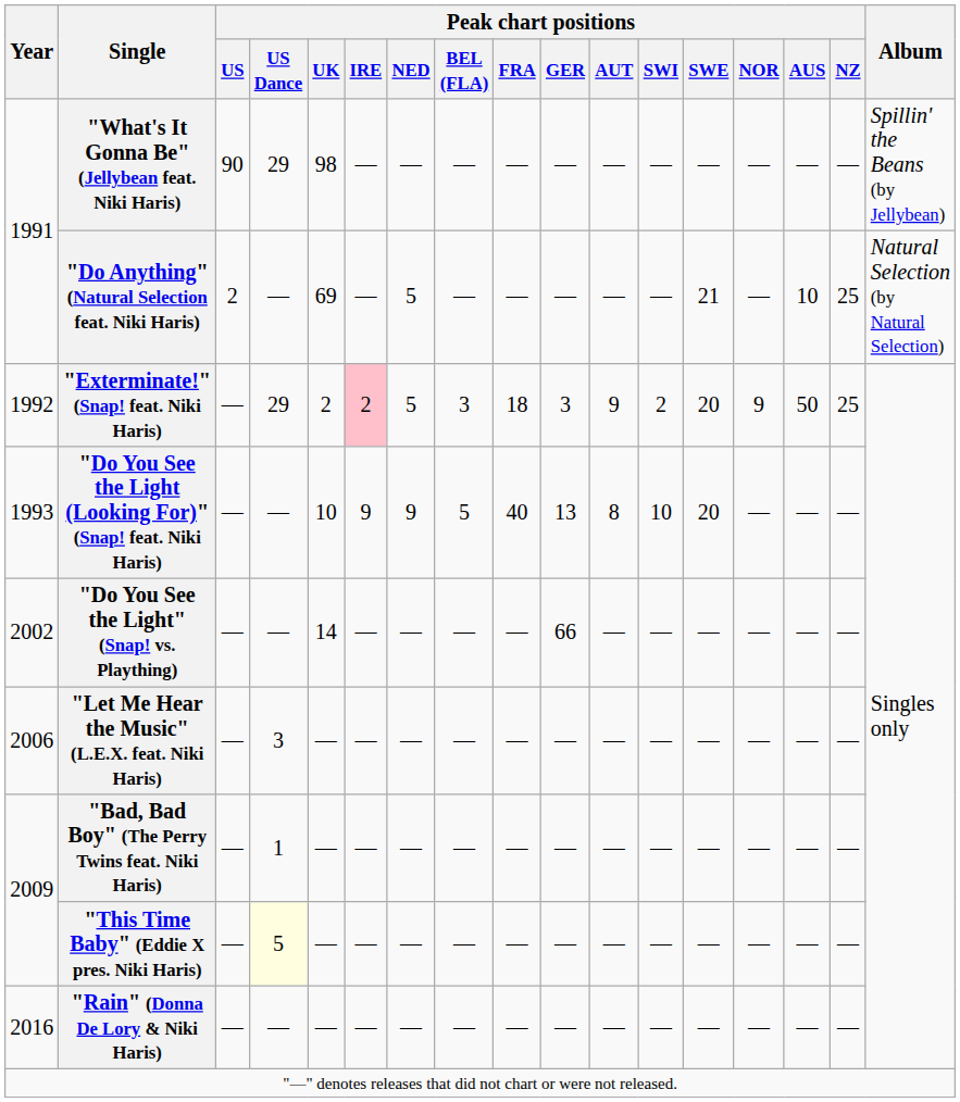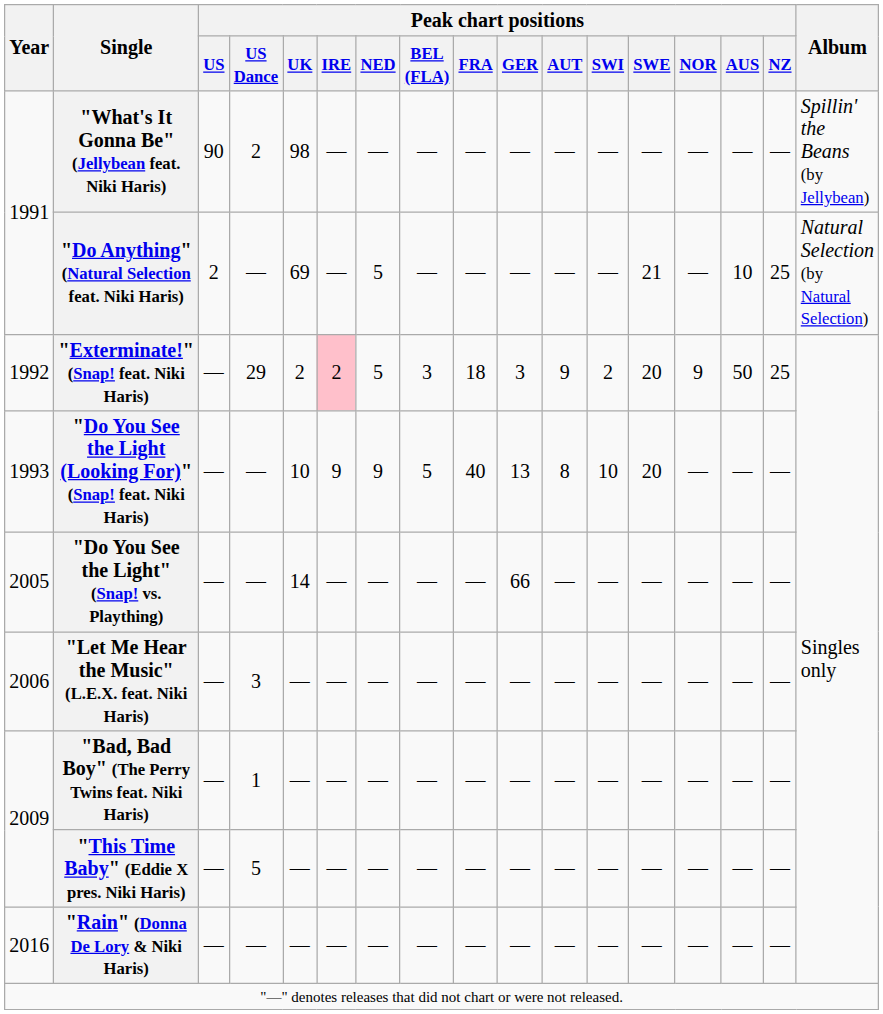 <table class="wikitable plainrowheaders" style="text-align:center;">
 <tr>
 <th rowspan="2">Year</th>
 <th rowspan="2">Single</th>
 <th colspan="14">Peak chart positions</th>
 <th rowspan="2">Album</th>
 </tr>
 <tr>
 <th width="35"><small><a href='#'>US</a></small></th>
 <th width="35"><small><a href='#'>US Dance</a></small></th>
 <th width="35"><small><a href='#'>UK</a></small></th>
 <th width="35"><small><a href='#'>IRE</a></small></th>
 <th width="35"><small><a href='#'>NED</a></small></th>
 <th width="35"><small><a href='#'>BEL<br>(FLA)</a></small></th>
 <th width="35"><small><a href='#'>FRA</a></small></th>
 <th width="35"><small><a href='#'>GER</a></small></th>
 <th width="35"><small><a href='#'>AUT</a></small></th>
 <th width="35"><small><a href='#'>SWI</a></small></th>
 <th width="35"><small><a href='#'>SWE</a></small></th>
 <th width="35"><small><a href='#'>NOR</a></small></th>
 <th width="35"><small><a href='#'>AUS</a></small></th>
 <th width="35"><small><a href='#'>NZ</a></small></th>
 </tr>
 <tr>
 <td rowspan="2">1991</td>
 <th scope="row">"What's It Gonna Be" <small>(<a href='#'>Jellybean</a> feat. Niki Haris)</small></th>
 <td>90</td>
-<td>29</td>
+<td>2</td>
 <td>98</td>
 <td>—</td>
 <td>—</td>
 <td>—</td>
 <td>—</td>
 <td>—</td>
 <td>—</td>
 <td>—</td>
 <td>—</td>
 <td>—</td>
 <td>—</td>
 <td>—</td>
 <td align="left" rowspan="1"><em>Spillin' the Beans</em> <small>(by <a href='#'>Jellybean</a>)</small></td>
 </tr>
 <tr>
 <th scope="row">"<a href='#'>Do Anything</a>" <small>(<a href='#'>Natural Selection</a> feat. Niki Haris)</small></th>
 <td>2</td>
 <td>—</td>
 <td>69</td>
 <td>—</td>
 <td>5</td>
 <td>—</td>
 <td>—</td>
 <td>—</td>
 <td>—</td>
 <td>—</td>
 <td>21</td>
 <td>—</td>
 <td>10</td>
 <td>25</td>
 <td align="left" rowspan="1"><em>Natural Selection</em> <small>(by <a href='#'>Natural Selection</a>)</small></td>
 </tr>
 <tr>
 <td rowspan="1">1992</td>
 <th scope="row">"<a href='#'>Exterminate!</a>" <small>(<a href='#'>Snap!</a> feat. Niki Haris)</small></th>
 <td>—</td>
 <td>29</td>
 <td>2</td>
 <td style="background: pink;">2</td>
 <td>5</td>
 <td>3</td>
 <td>18</td>
 <td>3</td>
 <td>9</td>
 <td>2</td>
 <td>20</td>
 <td>9</td>
 <td>50</td>
 <td>25</td>
 <td align="left" rowspan="7">Singles only</td>
 </tr>
 <tr>
 <td rowspan="1">1993</td>
 <th scope="row">"<a href='#'>Do You See the Light (Looking For)</a>" <small>(<a href='#'>Snap!</a> feat. Niki Haris)</small></th>
 <td>—</td>
 <td>—</td>
 <td>10</td>
 <td>9</td>
 <td>9</td>
 <td>5</td>
 <td>40</td>
 <td>13</td>
 <td>8</td>
 <td>10</td>
 <td>20</td>
 <td>—</td>
 <td>—</td>
 <td>—</td>
 </tr>
 <tr>
-<td rowspan="1">2002</td>
+<td rowspan="1">2005</td>
 <th scope="row">"Do You See the Light" <small>(<a href='#'>Snap!</a> vs. Plaything)</small></th>
 <td>—</td>
 <td>—</td>
 <td>14</td>
 <td>—</td>
 <td>—</td>
 <td>—</td>
 <td>—</td>
 <td>66</td>
 <td>—</td>
 <td>—</td>
 <td>—</td>
 <td>—</td>
 <td>—</td>
 <td>—</td>
 </tr>
 <tr>
 <td rowspan="1">2006</td>
 <th scope="row">"Let Me Hear the Music" <small>(L.E.X. feat. Niki Haris)</small></th>
 <td>—</td>
 <td>3</td>
 <td>—</td>
 <td>—</td>
 <td>—</td>
 <td>—</td>
 <td>—</td>
 <td>—</td>
 <td>—</td>
 <td>—</td>
 <td>—</td>
 <td>—</td>
 <td>—</td>
 <td>—</td>
 </tr>
 <tr>
 <td rowspan="2">2009</td>
 <th scope="row">"Bad, Bad Boy" <small> (The Perry Twins feat. Niki Haris)</small></th>
 <td>—</td>
 <td>1</td>
 <td>—</td>
 <td>—</td>
 <td>—</td>
 <td>—</td>
 <td>—</td>
 <td>—</td>
 <td>—</td>
 <td>—</td>
 <td>—</td>
 <td>—</td>
 <td>—</td>
 <td>—</td>
 </tr>
 <tr>
 <th scope="row">"<a href='#'>This Time Baby</a>" <small>(Eddie X pres. Niki Haris)</small></th>
 <td>—</td>
-<td style="background: lightyellow;">5</td>
+<td>5</td>
 <td>—</td>
 <td>—</td>
 <td>—</td>
 <td>—</td>
 <td>—</td>
 <td>—</td>
 <td>—</td>
 <td>—</td>
 <td>—</td>
 <td>—</td>
 <td>—</td>
 <td>—</td>
 </tr>
 <tr>
 <td>2016</td>
 <th scope="row">"<a href='#'>Rain</a>" <small>(<a href='#'>Donna De Lory</a> & Niki Haris)</small></th>
 <td>—</td>
 <td>—</td>
 <td>—</td>
 <td>—</td>
 <td>—</td>
 <td>—</td>
 <td>—</td>
 <td>—</td>
 <td>—</td>
 <td>—</td>
 <td>—</td>
 <td>—</td>
 <td>—</td>
 <td>—</td>
 </tr>
 <tr>
 <td align="center" colspan="18" style="font-size:9pt">"—" denotes releases that did not chart or were not released.</td>
 </tr>
 </table>
